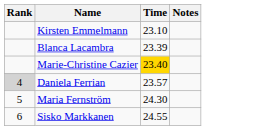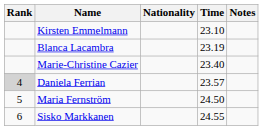 <table class="wikitable sortable" style="text-align:center">
 <tr>
 <th>Rank</th>
 <th>Name</th>
+<th>Nationality</th>
 <th>Time</th>
 <th>Notes</th>
 </tr>
 <tr>
 <td></td>
 <td align="left"><a href='#'>Kirsten Emmelmann</a></td>
+<td align=left></td>
 <td>23.10</td>
 <td></td>
 </tr>
 <tr>
 <td></td>
 <td align="left"><a href='#'>Blanca Lacambra</a></td>
-<td>23.39</td>
+<td align=left></td>
+<td>23.19</td>
 <td></td>
 </tr>
 <tr>
 <td></td>
 <td align="left"><a href='#'>Marie-Christine Cazier</a></td>
-<td style="background: gold;">23.40</td>
+<td align=left></td>
+<td>23.40</td>
 <td></td>
 </tr>
 <tr>
 <td style="background: lightgrey;">4</td>
 <td align="left"><a href='#'>Daniela Ferrian</a></td>
+<td align=left></td>
 <td>23.57</td>
 <td></td>
 </tr>
 <tr>
 <td>5</td>
 <td align="left"><a href='#'>Maria Fernström</a></td>
-<td>24.30</td>
+<td align=left></td>
+<td>24.50</td>
 <td></td>
 </tr>
 <tr>
 <td>6</td>
 <td align="left"><a href='#'>Sisko Markkanen</a></td>
+<td align=left></td>
 <td>24.55</td>
 <td></td>
 </tr>
 </table>
